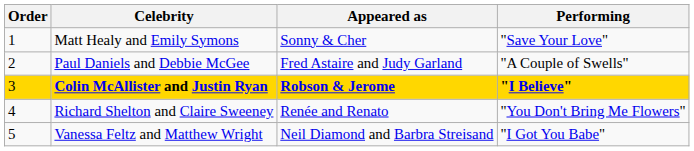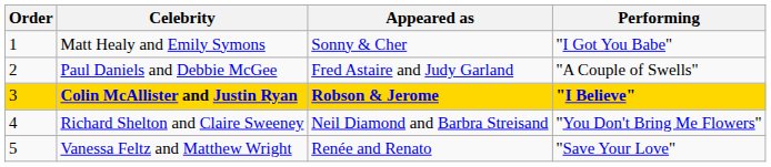 <table class="wikitable">
 <tr>
 <th>Order</th>
 <th>Celebrity</th>
 <th>Appeared as</th>
 <th>Performing</th>
 </tr>
 <tr>
 <td>1</td>
 <td>Matt Healy and <a href='#'>Emily Symons</a></td>
 <td><a href='#'>Sonny & Cher</a></td>
-<td>"<a href='#'>Save Your Love</a>"</td>
+<td>"<a href='#'>I Got You Babe</a>"</td>
 </tr>
 <tr>
 <td>2</td>
 <td><a href='#'>Paul Daniels</a> and <a href='#'>Debbie McGee</a></td>
 <td><a href='#'>Fred Astaire</a> and <a href='#'>Judy Garland</a></td>
 <td>"A Couple of Swells"</td>
 </tr>
 <tr style="background:gold;">
 <td>3</td>
 <td><strong><a href='#'>Colin McAllister</a> and <a href='#'>Justin Ryan</a></strong></td>
 <td><strong><a href='#'>Robson & Jerome</a></strong></td>
 <td><strong>"<a href='#'>I Believe</a>"</strong></td>
 </tr>
 <tr>
 <td>4</td>
 <td><a href='#'>Richard Shelton</a> and <a href='#'>Claire Sweeney</a></td>
-<td><a href='#'>Renée and Renato</a></td>
+<td><a href='#'>Neil Diamond</a> and <a href='#'>Barbra Streisand</a></td>
 <td>"<a href='#'>You Don't Bring Me Flowers</a>"</td>
 </tr>
 <tr>
 <td>5</td>
 <td><a href='#'>Vanessa Feltz</a> and <a href='#'>Matthew Wright</a></td>
-<td><a href='#'>Neil Diamond</a> and <a href='#'>Barbra Streisand</a></td>
-<td>"<a href='#'>I Got You Babe</a>"</td>
+<td><a href='#'>Renée and Renato</a></td>
+<td>"<a href='#'>Save Your Love</a>"</td>
 </tr>
 </table>
